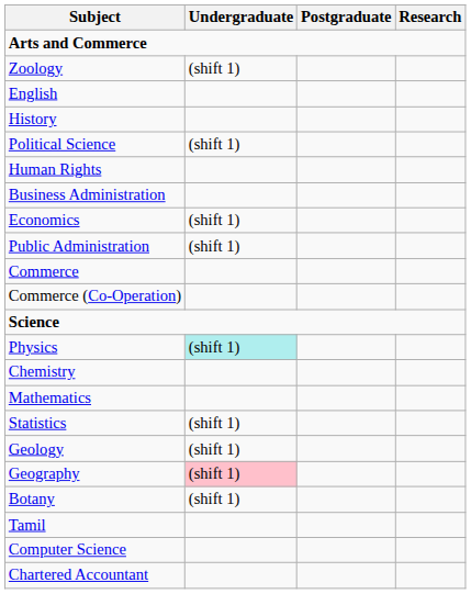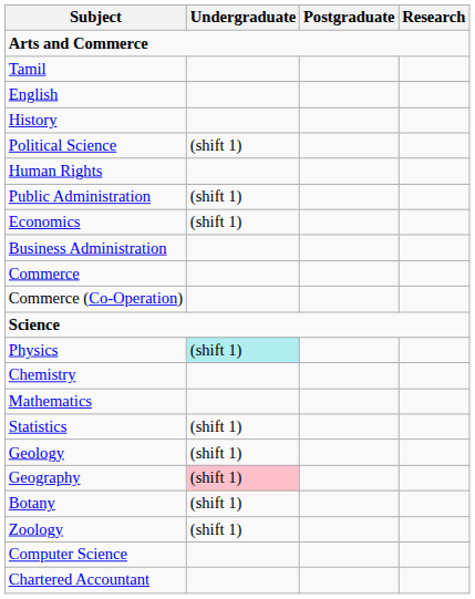 <table class="wikitable">
 <tr>
 <th>Subject</th>
 <th>Undergraduate</th>
 <th>Postgraduate</th>
 <th>Research</th>
 </tr>
 <tr>
 <td colspan="4"><strong>Arts and Commerce</strong></td>
 </tr>
 <tr>
-<td><a href='#'>Zoology</a></td>
-<td> (shift 1)</td>
+<td><a href='#'>Tamil</a></td>
+<td></td>
 <td></td>
 <td></td>
 </tr>
 <tr>
 <td><a href='#'>English</a></td>
 <td></td>
 <td></td>
 <td></td>
 </tr>
 <tr>
 <td><a href='#'>History</a></td>
 <td></td>
 <td></td>
 <td></td>
 </tr>
 <tr>
 <td><a href='#'>Political Science</a></td>
 <td> (shift 1)</td>
 <td></td>
 <td></td>
 </tr>
 <tr>
 <td><a href='#'>Human Rights</a></td>
 <td></td>
 <td></td>
 <td></td>
 </tr>
 <tr>
-<td><a href='#'>Business Administration</a></td>
-<td></td>
+<td><a href='#'>Public Administration</a></td>
+<td> (shift 1)</td>
 <td></td>
 <td></td>
 </tr>
 <tr>
 <td><a href='#'>Economics</a></td>
 <td> (shift 1)</td>
 <td></td>
 <td></td>
 </tr>
 <tr>
-<td><a href='#'>Public Administration</a></td>
-<td> (shift 1)</td>
+<td><a href='#'>Business Administration</a></td>
+<td></td>
 <td></td>
 <td></td>
 </tr>
 <tr>
 <td><a href='#'>Commerce</a></td>
 <td></td>
 <td></td>
 <td></td>
 </tr>
 <tr>
 <td>Commerce (<a href='#'>Co-Operation</a>)</td>
 <td></td>
 <td></td>
 <td></td>
 </tr>
 <tr>
 <td colspan="4"><strong>Science</strong></td>
 </tr>
 <tr>
 <td><a href='#'>Physics</a></td>
 <td style="background: paleturquoise;"> (shift 1)</td>
 <td></td>
 <td></td>
 </tr>
 <tr>
 <td><a href='#'>Chemistry</a></td>
 <td></td>
 <td></td>
 <td></td>
 </tr>
 <tr>
 <td><a href='#'>Mathematics</a></td>
 <td></td>
 <td></td>
 <td></td>
 </tr>
 <tr>
 <td><a href='#'>Statistics</a></td>
 <td> (shift 1)</td>
 <td></td>
 <td></td>
 </tr>
 <tr>
 <td><a href='#'>Geology</a></td>
 <td> (shift 1)</td>
 <td></td>
 <td></td>
 </tr>
 <tr>
 <td><a href='#'>Geography</a></td>
 <td style="background: pink;"> (shift 1)</td>
 <td></td>
 <td></td>
 </tr>
 <tr>
 <td><a href='#'>Botany</a></td>
 <td> (shift 1)</td>
 <td></td>
 <td></td>
 </tr>
 <tr>
-<td><a href='#'>Tamil</a></td>
-<td></td>
+<td><a href='#'>Zoology</a></td>
+<td> (shift 1)</td>
 <td></td>
 <td></td>
 </tr>
 <tr>
 <td><a href='#'>Computer Science</a></td>
 <td></td>
 <td></td>
 <td></td>
 </tr>
 <tr>
 <td><a href='#'>Chartered Accountant</a></td>
 <td></td>
 <td></td>
 <td></td>
 </tr>
 </table>
